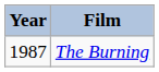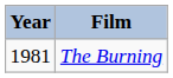 <table class="wikitable" style="font-size:95%;">
 <tr>
 <th style="background:#B0C4DE;">Year</th>
 <th style="background:#B0C4DE;">Film</th>
 </tr>
 <tr>
-<td>1987</td>
+<td>1981</td>
 <td><em><a href='#'>The Burning</a></em></td>
 </tr>
 </table>
